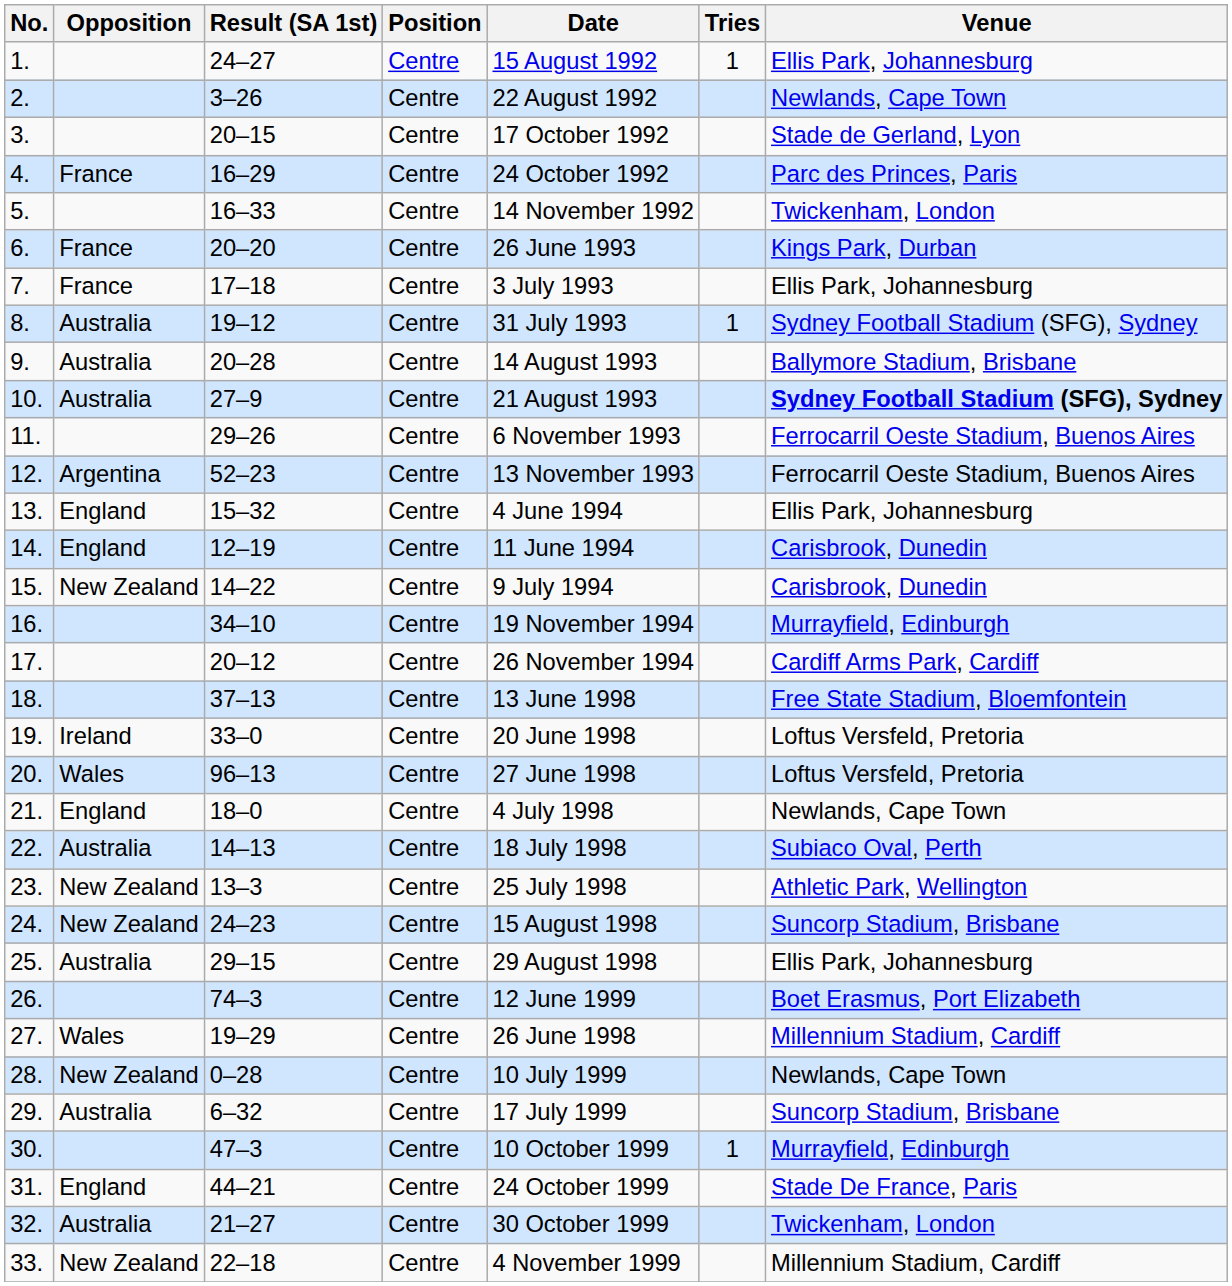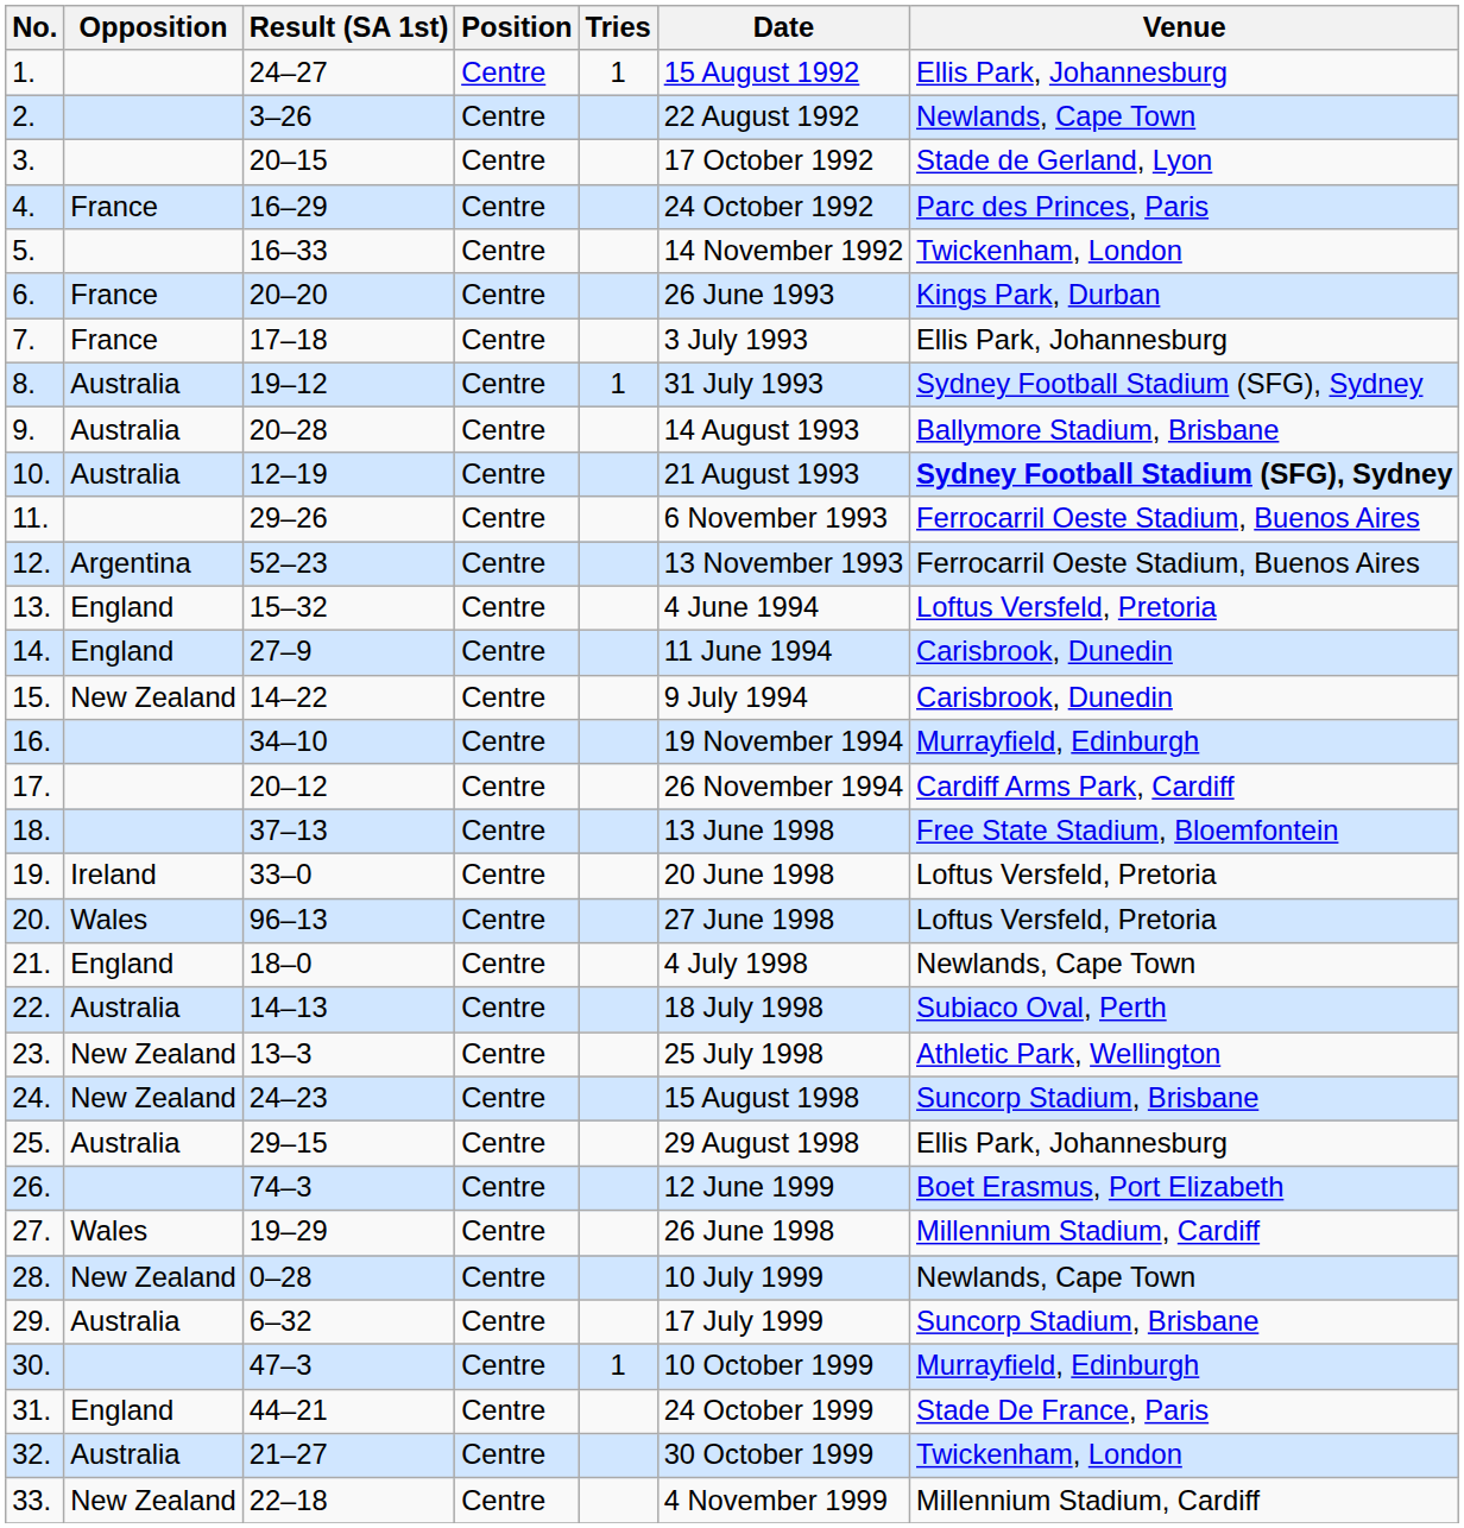 <table class="wikitable sortable">
 <tr>
 <th>No.</th>
 <th>Opposition</th>
 <th>Result (SA 1st)</th>
 <th>Position</th>
+<th>Tries</th>
 <th>Date</th>
-<th>Tries</th>
 <th>Venue</th>
 </tr>
 <tr>
 <td>1.</td>
 <td></td>
 <td>24–27</td>
 <td><a href='#'>Centre</a></td>
+<td align="center">1</td>
 <td><a href='#'>15 August 1992</a></td>
-<td align="center">1</td>
 <td><a href='#'>Ellis Park</a>, <a href='#'>Johannesburg</a></td>
 </tr>
 <tr style="background: #D0E6FF;">
 <td>2.</td>
 <td></td>
 <td>3–26</td>
 <td>Centre</td>
+<td></td>
 <td>22 August 1992</td>
-<td></td>
 <td><a href='#'>Newlands</a>, <a href='#'>Cape Town</a></td>
 </tr>
 <tr>
 <td>3.</td>
 <td></td>
 <td>20–15</td>
 <td>Centre</td>
+<td></td>
 <td>17 October 1992</td>
-<td></td>
 <td><a href='#'>Stade de Gerland</a>, <a href='#'>Lyon</a></td>
 </tr>
 <tr style="background: #D0E6FF;">
 <td>4.</td>
 <td> France</td>
 <td>16–29</td>
 <td>Centre</td>
+<td></td>
 <td>24 October 1992</td>
-<td></td>
 <td><a href='#'>Parc des Princes</a>, <a href='#'>Paris</a></td>
 </tr>
 <tr>
 <td>5.</td>
 <td></td>
 <td>16–33</td>
 <td>Centre</td>
+<td></td>
 <td>14 November 1992</td>
-<td></td>
 <td><a href='#'>Twickenham</a>, <a href='#'>London</a></td>
 </tr>
 <tr style="background: #D0E6FF;">
 <td>6.</td>
 <td> France</td>
 <td>20–20</td>
 <td>Centre</td>
+<td></td>
 <td>26 June 1993</td>
-<td></td>
 <td><a href='#'>Kings Park</a>, <a href='#'>Durban</a></td>
 </tr>
 <tr>
 <td>7.</td>
 <td> France</td>
 <td>17–18</td>
 <td>Centre</td>
+<td></td>
 <td>3 July 1993</td>
-<td></td>
 <td>Ellis Park, Johannesburg</td>
 </tr>
 <tr style="background: #D0E6FF;">
 <td>8.</td>
 <td> Australia</td>
 <td>19–12</td>
 <td>Centre</td>
+<td align="center">1</td>
 <td>31 July 1993</td>
-<td align="center">1</td>
 <td><a href='#'>Sydney Football Stadium</a> (SFG), <a href='#'>Sydney</a></td>
 </tr>
 <tr>
 <td>9.</td>
 <td> Australia</td>
 <td>20–28</td>
 <td>Centre</td>
+<td></td>
 <td>14 August 1993</td>
-<td></td>
 <td><a href='#'>Ballymore Stadium</a>, <a href='#'>Brisbane</a></td>
 </tr>
 <tr style="background: #D0E6FF;">
 <td>10.</td>
 <td> Australia</td>
-<td>27–9</td>
+<td>12–19</td>
 <td>Centre</td>
+<td></td>
 <td>21 August 1993</td>
-<td></td>
 <td><strong><a href='#'>Sydney Football Stadium</a> (SFG), Sydney</strong></td>
 </tr>
 <tr>
 <td>11.</td>
 <td></td>
 <td>29–26</td>
 <td>Centre</td>
+<td></td>
 <td>6 November 1993</td>
-<td></td>
 <td><a href='#'>Ferrocarril Oeste Stadium</a>, <a href='#'>Buenos Aires</a></td>
 </tr>
 <tr style="background: #D0E6FF;">
 <td>12.</td>
 <td> Argentina</td>
 <td>52–23</td>
 <td>Centre</td>
+<td></td>
 <td>13 November 1993</td>
-<td></td>
 <td>Ferrocarril Oeste Stadium, Buenos Aires</td>
 </tr>
 <tr>
 <td>13.</td>
 <td> England</td>
 <td>15–32</td>
 <td>Centre</td>
+<td></td>
 <td>4 June 1994</td>
-<td></td>
-<td>Ellis Park, Johannesburg</td>
+<td><a href='#'>Loftus Versfeld</a>, <a href='#'>Pretoria</a></td>
 </tr>
 <tr style="background: #D0E6FF;">
 <td>14.</td>
 <td> England</td>
-<td>12–19</td>
+<td>27–9</td>
 <td>Centre</td>
+<td></td>
 <td>11 June 1994</td>
-<td></td>
 <td><a href='#'>Carisbrook</a>, <a href='#'>Dunedin</a></td>
 </tr>
 <tr>
 <td>15.</td>
 <td> New Zealand</td>
 <td>14–22</td>
 <td>Centre</td>
+<td></td>
 <td>9 July 1994</td>
-<td></td>
 <td><a href='#'>Carisbrook</a>, <a href='#'>Dunedin</a></td>
 </tr>
 <tr style="background: #D0E6FF;">
 <td>16.</td>
 <td></td>
 <td>34–10</td>
 <td>Centre</td>
+<td></td>
 <td>19 November 1994</td>
-<td></td>
 <td><a href='#'>Murrayfield</a>, <a href='#'>Edinburgh</a></td>
 </tr>
 <tr>
 <td>17.</td>
 <td></td>
 <td>20–12</td>
 <td>Centre</td>
+<td></td>
 <td>26 November 1994</td>
-<td></td>
 <td><a href='#'>Cardiff Arms Park</a>, <a href='#'>Cardiff</a></td>
 </tr>
 <tr style="background: #D0E6FF;">
 <td>18.</td>
 <td></td>
 <td>37–13</td>
 <td>Centre</td>
+<td></td>
 <td>13 June 1998</td>
-<td></td>
 <td><a href='#'>Free State Stadium</a>, <a href='#'>Bloemfontein</a></td>
 </tr>
 <tr>
 <td>19.</td>
 <td> Ireland</td>
 <td>33–0</td>
 <td>Centre</td>
+<td></td>
 <td>20 June 1998</td>
-<td></td>
 <td>Loftus Versfeld, Pretoria</td>
 </tr>
 <tr style="background: #D0E6FF;">
 <td>20.</td>
 <td> Wales</td>
 <td>96–13</td>
 <td>Centre</td>
+<td></td>
 <td>27 June 1998</td>
-<td></td>
 <td>Loftus Versfeld, Pretoria</td>
 </tr>
 <tr>
 <td>21.</td>
 <td> England</td>
 <td>18–0</td>
 <td>Centre</td>
+<td></td>
 <td>4 July 1998</td>
-<td></td>
 <td>Newlands, Cape Town</td>
 </tr>
 <tr style="background: #D0E6FF;">
 <td>22.</td>
 <td> Australia</td>
 <td>14–13</td>
 <td>Centre</td>
+<td></td>
 <td>18 July 1998</td>
-<td></td>
 <td><a href='#'>Subiaco Oval</a>, <a href='#'>Perth</a></td>
 </tr>
 <tr>
 <td>23.</td>
 <td> New Zealand</td>
 <td>13–3</td>
 <td>Centre</td>
+<td></td>
 <td>25 July 1998</td>
-<td></td>
 <td><a href='#'>Athletic Park</a>, <a href='#'>Wellington</a></td>
 </tr>
 <tr style="background: #D0E6FF;">
 <td>24.</td>
 <td> New Zealand</td>
 <td>24–23</td>
 <td>Centre</td>
+<td></td>
 <td>15 August 1998</td>
-<td></td>
 <td><a href='#'>Suncorp Stadium</a>, <a href='#'>Brisbane</a></td>
 </tr>
 <tr>
 <td>25.</td>
 <td> Australia</td>
 <td>29–15</td>
 <td>Centre</td>
+<td></td>
 <td>29 August 1998</td>
-<td></td>
 <td>Ellis Park, Johannesburg</td>
 </tr>
 <tr style="background: #D0E6FF;">
 <td>26.</td>
 <td></td>
 <td>74–3</td>
 <td>Centre</td>
+<td></td>
 <td>12 June 1999</td>
-<td></td>
 <td><a href='#'>Boet Erasmus</a>, <a href='#'>Port Elizabeth</a></td>
 </tr>
 <tr>
 <td>27.</td>
 <td> Wales</td>
 <td>19–29</td>
 <td>Centre</td>
+<td></td>
 <td>26 June 1998</td>
-<td></td>
 <td><a href='#'>Millennium Stadium</a>, <a href='#'>Cardiff</a></td>
 </tr>
 <tr style="background: #D0E6FF;">
 <td>28.</td>
 <td> New Zealand</td>
 <td>0–28</td>
 <td>Centre</td>
+<td></td>
 <td>10 July 1999</td>
-<td></td>
 <td>Newlands, Cape Town</td>
 </tr>
 <tr>
 <td>29.</td>
 <td> Australia</td>
 <td>6–32</td>
 <td>Centre</td>
+<td></td>
 <td>17 July 1999</td>
-<td></td>
 <td><a href='#'>Suncorp Stadium</a>, <a href='#'>Brisbane</a></td>
 </tr>
 <tr style="background: #D0E6FF;">
 <td>30.</td>
 <td></td>
 <td>47–3</td>
 <td>Centre</td>
+<td align="center">1</td>
 <td>10 October 1999</td>
-<td align="center">1</td>
 <td><a href='#'>Murrayfield</a>, <a href='#'>Edinburgh</a></td>
 </tr>
 <tr>
 <td>31.</td>
 <td> England</td>
 <td>44–21</td>
 <td>Centre</td>
+<td></td>
 <td>24 October 1999</td>
-<td></td>
 <td><a href='#'>Stade De France</a>, <a href='#'>Paris</a></td>
 </tr>
 <tr style="background: #D0E6FF;">
 <td>32.</td>
 <td> Australia</td>
 <td>21–27</td>
 <td>Centre</td>
+<td></td>
 <td>30 October 1999</td>
-<td></td>
 <td><a href='#'>Twickenham</a>, <a href='#'>London</a></td>
 </tr>
 <tr>
 <td>33.</td>
 <td> New Zealand</td>
 <td>22–18</td>
 <td>Centre</td>
+<td></td>
 <td>4 November 1999</td>
-<td></td>
 <td>Millennium Stadium, Cardiff</td>
 </tr>
 </table>
